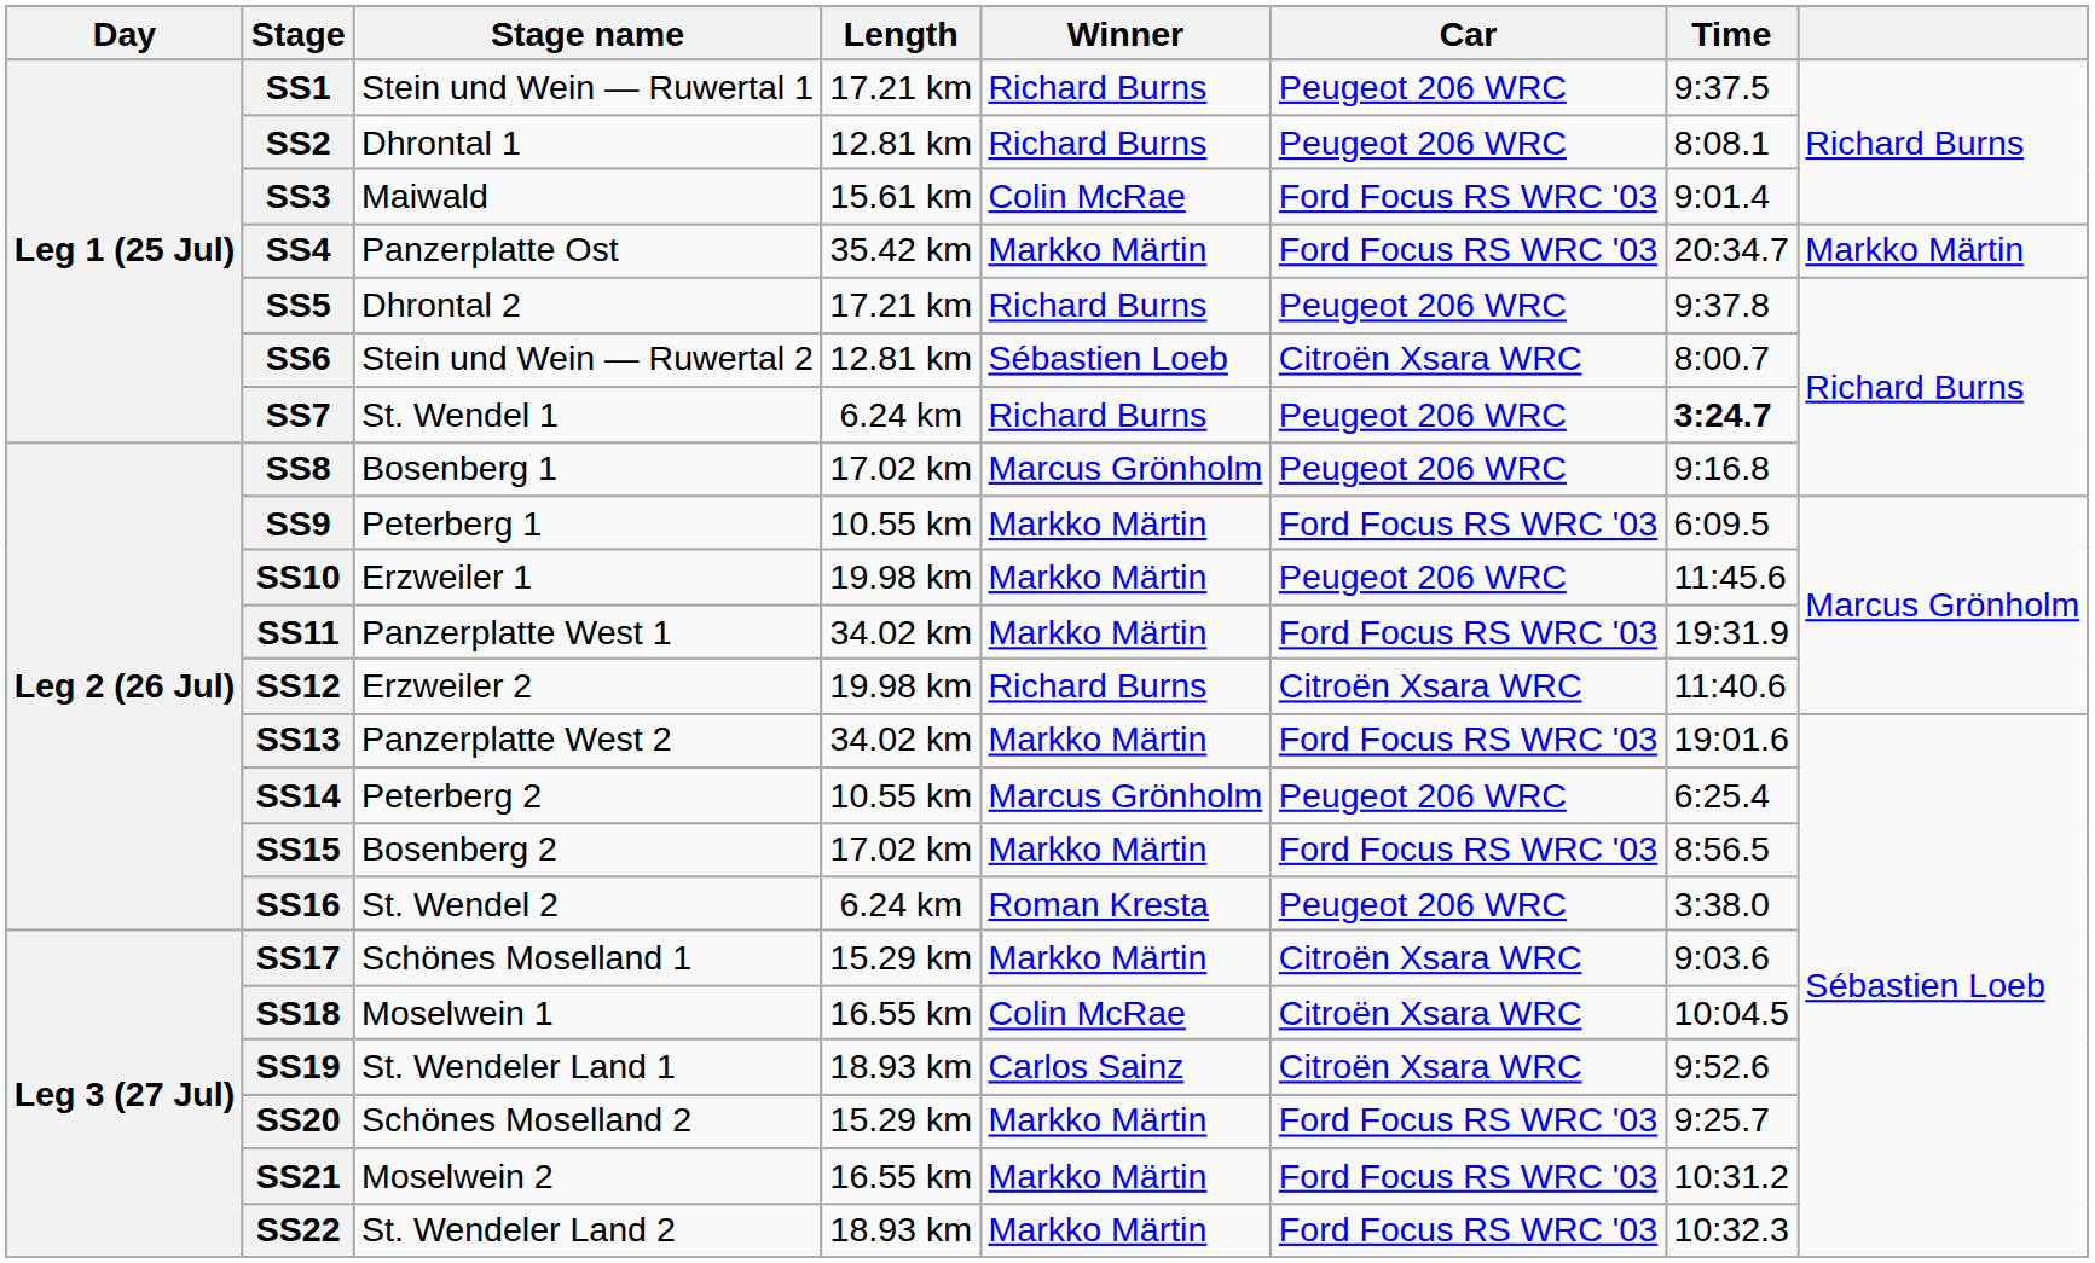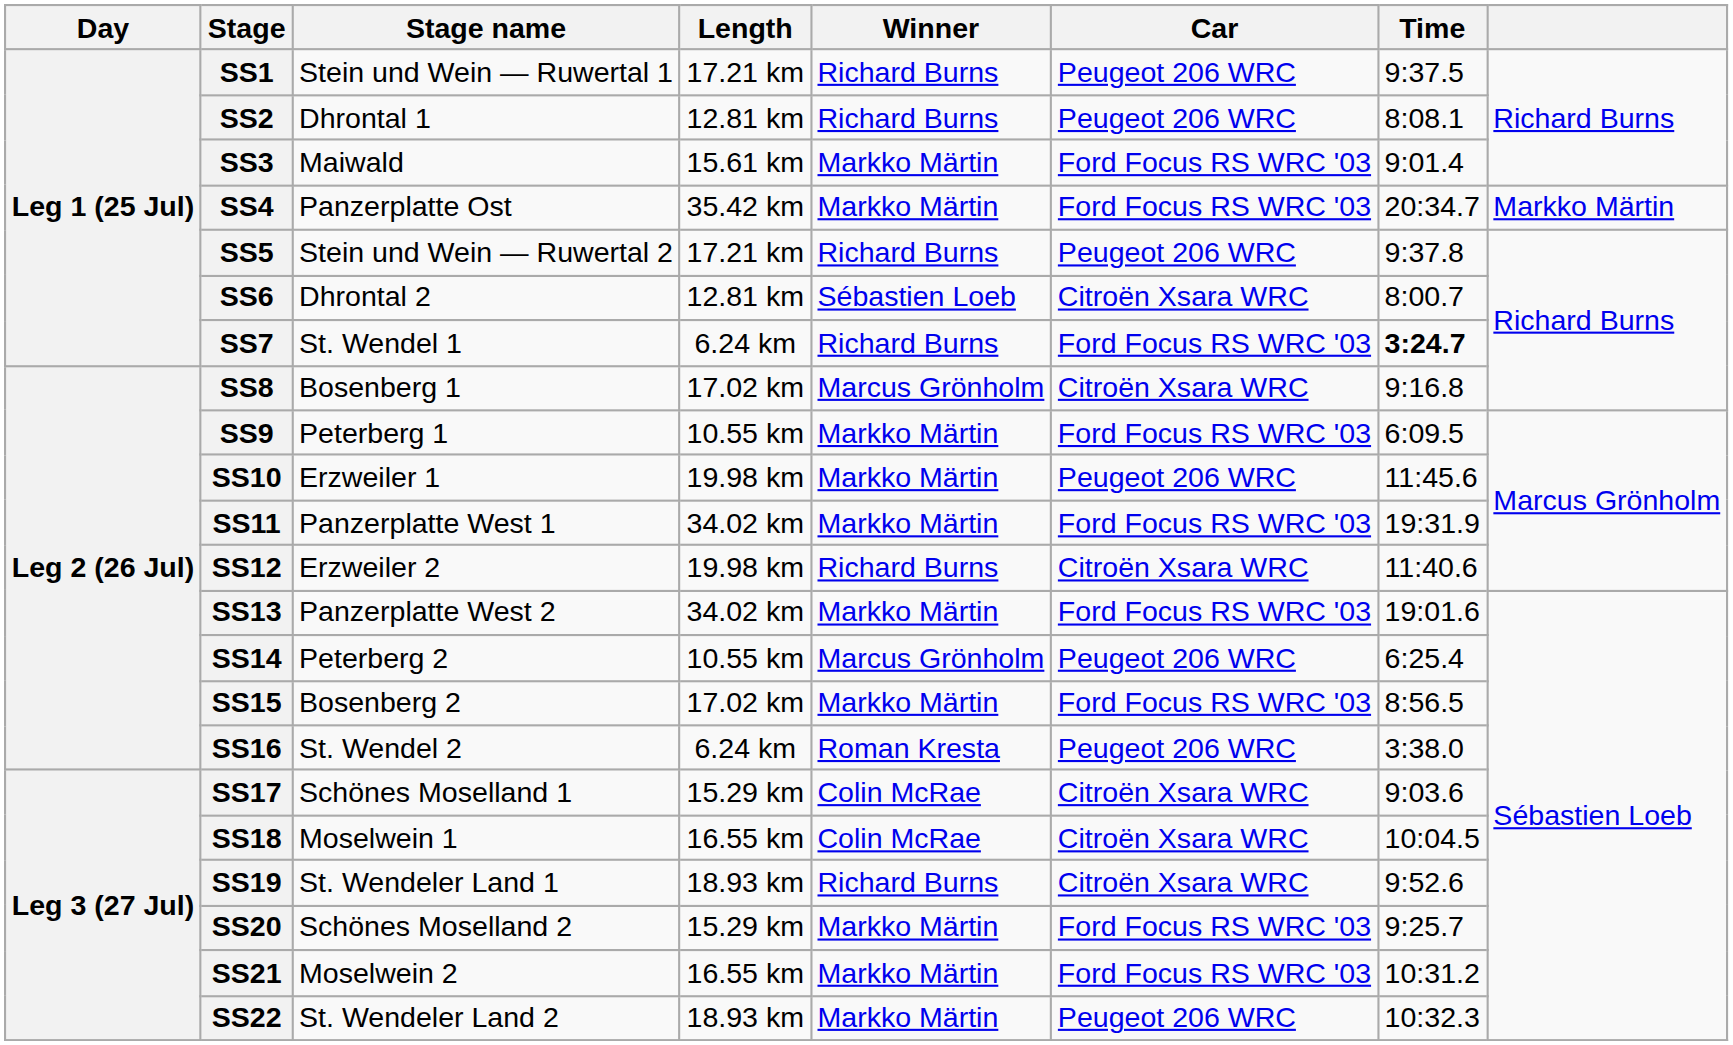 <table class="wikitable" style="font-size: 85%;">
 <tr>
 <th>Day</th>
 <th>Stage</th>
 <th>Stage name</th>
 <th>Length</th>
 <th>Winner</th>
 <th>Car</th>
 <th>Time</th>
 <th></th>
 </tr>
 <tr>
 <th rowspan="7">Leg 1 (25 Jul)</th>
 <th>SS1</th>
 <td>Stein und Wein — Ruwertal 1</td>
 <td align="center">17.21 km</td>
 <td> <a href='#'>Richard Burns</a></td>
 <td><a href='#'>Peugeot 206 WRC</a></td>
 <td>9:37.5</td>
 <td rowspan="3"> <a href='#'>Richard Burns</a></td>
 </tr>
 <tr>
 <th>SS2</th>
 <td>Dhrontal 1</td>
 <td align="center">12.81 km</td>
 <td> <a href='#'>Richard Burns</a></td>
 <td><a href='#'>Peugeot 206 WRC</a></td>
 <td>8:08.1</td>
 </tr>
 <tr>
 <th>SS3</th>
 <td>Maiwald</td>
 <td align="center">15.61 km</td>
-<td> <a href='#'>Colin McRae</a></td>
+<td> <a href='#'>Markko Märtin</a></td>
 <td><a href='#'>Ford Focus RS WRC '03</a></td>
 <td>9:01.4</td>
 </tr>
 <tr>
 <th>SS4</th>
 <td>Panzerplatte Ost</td>
 <td align="center">35.42 km</td>
 <td> <a href='#'>Markko Märtin</a></td>
 <td><a href='#'>Ford Focus RS WRC '03</a></td>
 <td>20:34.7</td>
 <td rowspan="1"> <a href='#'>Markko Märtin</a></td>
 </tr>
 <tr>
 <th>SS5</th>
-<td>Dhrontal 2</td>
+<td>Stein und Wein — Ruwertal 2</td>
 <td align="center">17.21 km</td>
 <td> <a href='#'>Richard Burns</a></td>
 <td><a href='#'>Peugeot 206 WRC</a></td>
 <td>9:37.8</td>
 <td rowspan="4"> <a href='#'>Richard Burns</a></td>
 </tr>
 <tr>
 <th>SS6</th>
-<td>Stein und Wein — Ruwertal 2</td>
+<td>Dhrontal 2</td>
 <td align="center">12.81 km</td>
 <td> <a href='#'>Sébastien Loeb</a></td>
 <td><a href='#'>Citroën Xsara WRC</a></td>
 <td>8:00.7</td>
 </tr>
 <tr>
 <th>SS7</th>
 <td>St. Wendel 1</td>
 <td align="center">6.24 km</td>
 <td> <a href='#'>Richard Burns</a></td>
-<td><a href='#'>Peugeot 206 WRC</a></td>
+<td><a href='#'>Ford Focus RS WRC '03</a></td>
 <td><strong>3:24.7</strong></td>
 </tr>
 <tr>
 <th rowspan="9">Leg 2 (26 Jul)</th>
 <th>SS8</th>
 <td>Bosenberg 1</td>
 <td align="center">17.02 km</td>
 <td> <a href='#'>Marcus Grönholm</a></td>
-<td><a href='#'>Peugeot 206 WRC</a></td>
+<td><a href='#'>Citroën Xsara WRC</a></td>
 <td>9:16.8</td>
 </tr>
 <tr>
 <th>SS9</th>
 <td>Peterberg 1</td>
 <td align="center">10.55 km</td>
 <td> <a href='#'>Markko Märtin</a></td>
 <td><a href='#'>Ford Focus RS WRC '03</a></td>
 <td>6:09.5</td>
 <td rowspan="4"> <a href='#'>Marcus Grönholm</a></td>
 </tr>
 <tr>
 <th>SS10</th>
 <td>Erzweiler 1</td>
 <td align="center">19.98 km</td>
 <td> <a href='#'>Markko Märtin</a></td>
 <td><a href='#'>Peugeot 206 WRC</a></td>
 <td>11:45.6</td>
 </tr>
 <tr>
 <th>SS11</th>
 <td>Panzerplatte West 1</td>
 <td align="center">34.02 km</td>
 <td> <a href='#'>Markko Märtin</a></td>
 <td><a href='#'>Ford Focus RS WRC '03</a></td>
 <td>19:31.9</td>
 </tr>
 <tr>
 <th>SS12</th>
 <td>Erzweiler 2</td>
 <td align="center">19.98 km</td>
 <td> <a href='#'>Richard Burns</a></td>
 <td><a href='#'>Citroën Xsara WRC</a></td>
 <td>11:40.6</td>
 </tr>
 <tr>
 <th>SS13</th>
 <td>Panzerplatte West 2</td>
 <td align="center">34.02 km</td>
 <td> <a href='#'>Markko Märtin</a></td>
 <td><a href='#'>Ford Focus RS WRC '03</a></td>
 <td>19:01.6</td>
 <td rowspan="10"> <a href='#'>Sébastien Loeb</a></td>
 </tr>
 <tr>
 <th>SS14</th>
 <td>Peterberg 2</td>
 <td align="center">10.55 km</td>
 <td> <a href='#'>Marcus Grönholm</a></td>
 <td><a href='#'>Peugeot 206 WRC</a></td>
 <td>6:25.4</td>
 </tr>
 <tr>
 <th>SS15</th>
 <td>Bosenberg 2</td>
 <td align="center">17.02 km</td>
 <td> <a href='#'>Markko Märtin</a></td>
 <td><a href='#'>Ford Focus RS WRC '03</a></td>
 <td>8:56.5</td>
 </tr>
 <tr>
 <th>SS16</th>
 <td>St. Wendel 2</td>
 <td align="center">6.24 km</td>
 <td> <a href='#'>Roman Kresta</a></td>
 <td><a href='#'>Peugeot 206 WRC</a></td>
 <td>3:38.0</td>
 </tr>
 <tr>
 <th rowspan="6">Leg 3 (27 Jul)</th>
 <th>SS17</th>
 <td>Schönes Moselland 1</td>
 <td align="center">15.29 km</td>
-<td> <a href='#'>Markko Märtin</a></td>
+<td> <a href='#'>Colin McRae</a></td>
 <td><a href='#'>Citroën Xsara WRC</a></td>
 <td>9:03.6</td>
 </tr>
 <tr>
 <th>SS18</th>
 <td>Moselwein 1</td>
 <td align="center">16.55 km</td>
 <td> <a href='#'>Colin McRae</a></td>
 <td><a href='#'>Citroën Xsara WRC</a></td>
 <td>10:04.5</td>
 </tr>
 <tr>
 <th>SS19</th>
 <td>St. Wendeler Land 1</td>
 <td align="center">18.93 km</td>
-<td> <a href='#'>Carlos Sainz</a></td>
+<td> <a href='#'>Richard Burns</a></td>
 <td><a href='#'>Citroën Xsara WRC</a></td>
 <td>9:52.6</td>
 </tr>
 <tr>
 <th>SS20</th>
 <td>Schönes Moselland 2</td>
 <td align="center">15.29 km</td>
 <td> <a href='#'>Markko Märtin</a></td>
 <td><a href='#'>Ford Focus RS WRC '03</a></td>
 <td>9:25.7</td>
 </tr>
 <tr>
 <th>SS21</th>
 <td>Moselwein 2</td>
 <td align="center">16.55 km</td>
 <td> <a href='#'>Markko Märtin</a></td>
 <td><a href='#'>Ford Focus RS WRC '03</a></td>
 <td>10:31.2</td>
 </tr>
 <tr>
 <th>SS22</th>
 <td>St. Wendeler Land 2</td>
 <td align="center">18.93 km</td>
 <td> <a href='#'>Markko Märtin</a></td>
-<td><a href='#'>Ford Focus RS WRC '03</a></td>
+<td><a href='#'>Peugeot 206 WRC</a></td>
 <td>10:32.3</td>
 </tr>
 <tr>
 </tr>
 </table>
